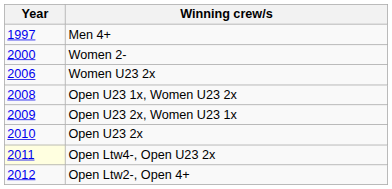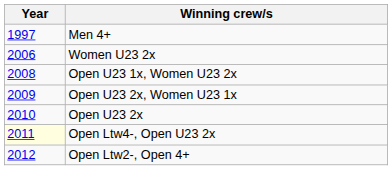 <table class="wikitable">
 <tr>
 <th width=70>Year</th>
 <th width=400>Winning crew/s</th>
 </tr>
 <tr>
 <td><a href='#'>1997</a></td>
 <td>Men 4+</td>
-</tr>
-<tr>
-<td><a href='#'>2000</a></td>
-<td>Women 2-</td>
 </tr>
 <tr>
 <td><a href='#'>2006</a></td>
 <td>Women U23 2x</td>
 </tr>
 <tr>
 <td><a href='#'>2008</a></td>
 <td>Open U23 1x, Women U23 2x </td>
 </tr>
 <tr>
 <td><a href='#'>2009</a></td>
 <td>Open U23 2x, Women U23 1x</td>
 </tr>
 <tr>
 <td><a href='#'>2010</a></td>
 <td>Open U23 2x </td>
 </tr>
 <tr>
 <td style="background: lightyellow;"><a href='#'>2011</a></td>
 <td>Open Ltw4-, Open U23 2x </td>
 </tr>
 <tr>
 <td><a href='#'>2012</a></td>
 <td>Open Ltw2-, Open 4+ </td>
 </tr>
 </table>
